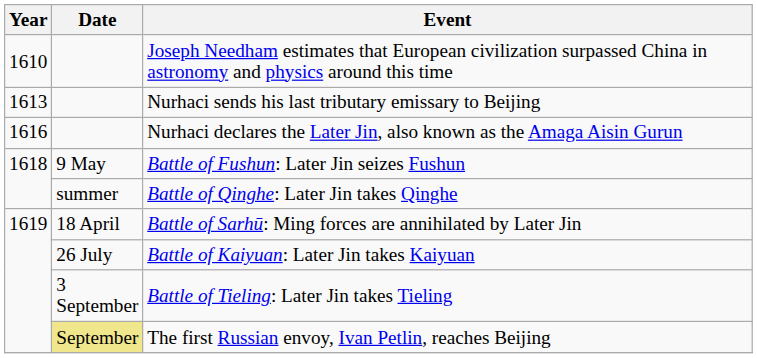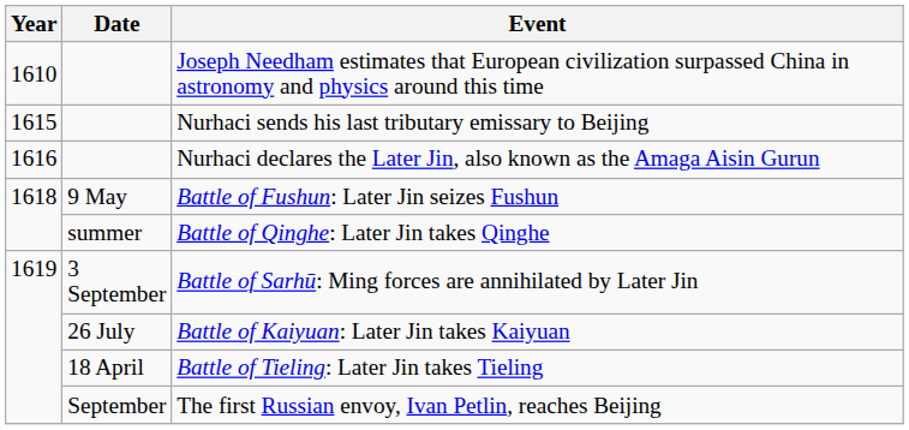 <table class="wikitable" width="100%">
 <tr>
 <th style="width:6%">Year</th>
 <th style="width:10%">Date</th>
 <th>Event</th>
 </tr>
 <tr>
 <td>1610</td>
 <td></td>
 <td><a href='#'>Joseph Needham</a> estimates that European civilization surpassed China in <a href='#'>astronomy</a> and <a href='#'>physics</a> around this time</td>
 </tr>
 <tr>
-<td>1613</td>
+<td>1615</td>
 <td></td>
 <td>Nurhaci sends his last tributary emissary to Beijing</td>
 </tr>
 <tr>
 <td>1616</td>
 <td></td>
 <td>Nurhaci declares the <a href='#'>Later Jin</a>, also known as the <a href='#'>Amaga Aisin Gurun</a></td>
 </tr>
 <tr>
 <td rowspan="2" valign="top">1618</td>
 <td>9 May</td>
 <td><em><a href='#'>Battle of Fushun</a></em>: Later Jin seizes <a href='#'>Fushun</a></td>
 </tr>
 <tr>
 <td>summer</td>
 <td><em><a href='#'>Battle of Qinghe</a></em>: Later Jin takes <a href='#'>Qinghe</a></td>
 </tr>
 <tr>
 <td rowspan="4" valign="top">1619</td>
-<td>18 April</td>
+<td>3 September</td>
 <td><em><a href='#'>Battle of Sarhū</a></em>: Ming forces are annihilated by Later Jin</td>
 </tr>
 <tr>
 <td>26 July</td>
 <td><em><a href='#'>Battle of Kaiyuan</a></em>: Later Jin takes <a href='#'>Kaiyuan</a></td>
 </tr>
 <tr>
-<td>3 September</td>
+<td>18 April</td>
 <td><em><a href='#'>Battle of Tieling</a></em>: Later Jin takes <a href='#'>Tieling</a></td>
 </tr>
 <tr>
-<td style="background: khaki;">September</td>
+<td>September</td>
 <td>The first <a href='#'>Russian</a> envoy, <a href='#'>Ivan Petlin</a>, reaches Beijing</td>
 </tr>
 <tr>
 </tr>
 </table>
